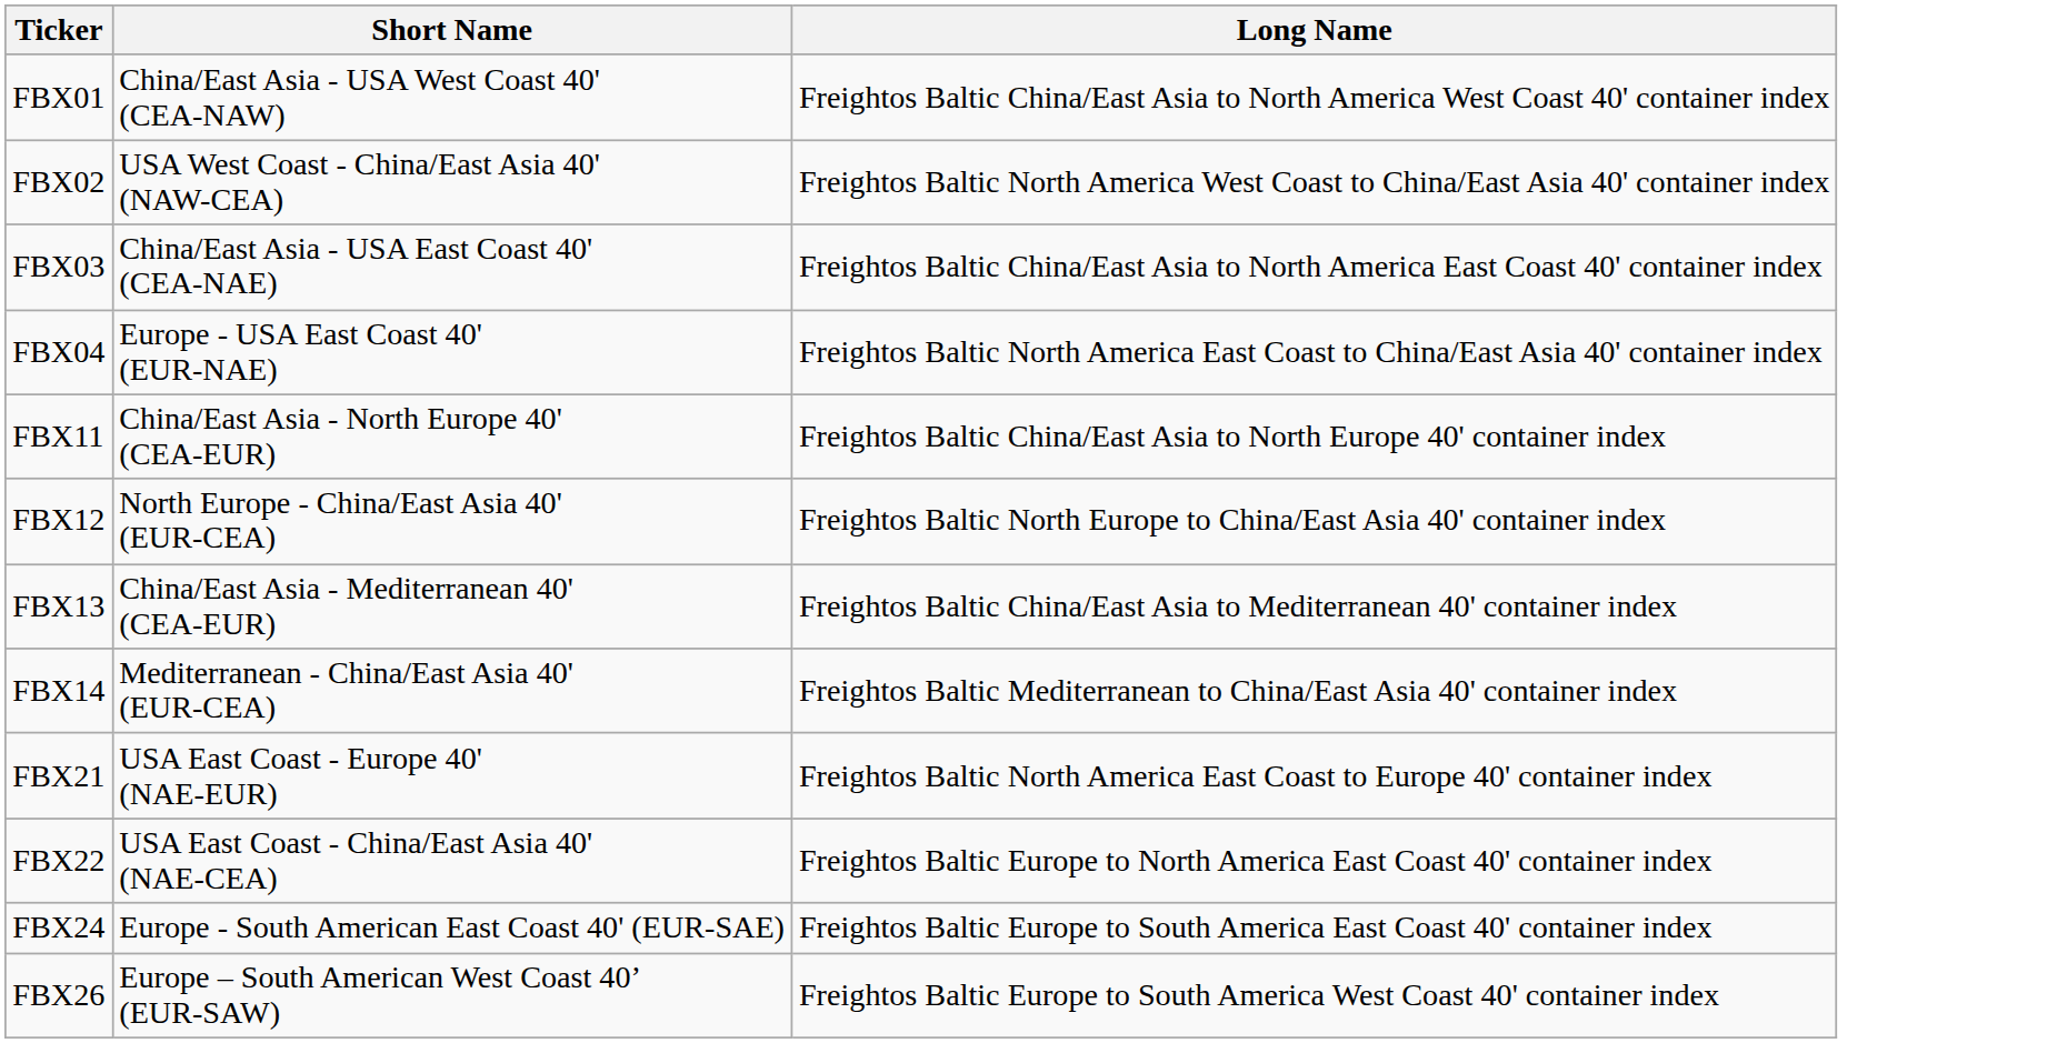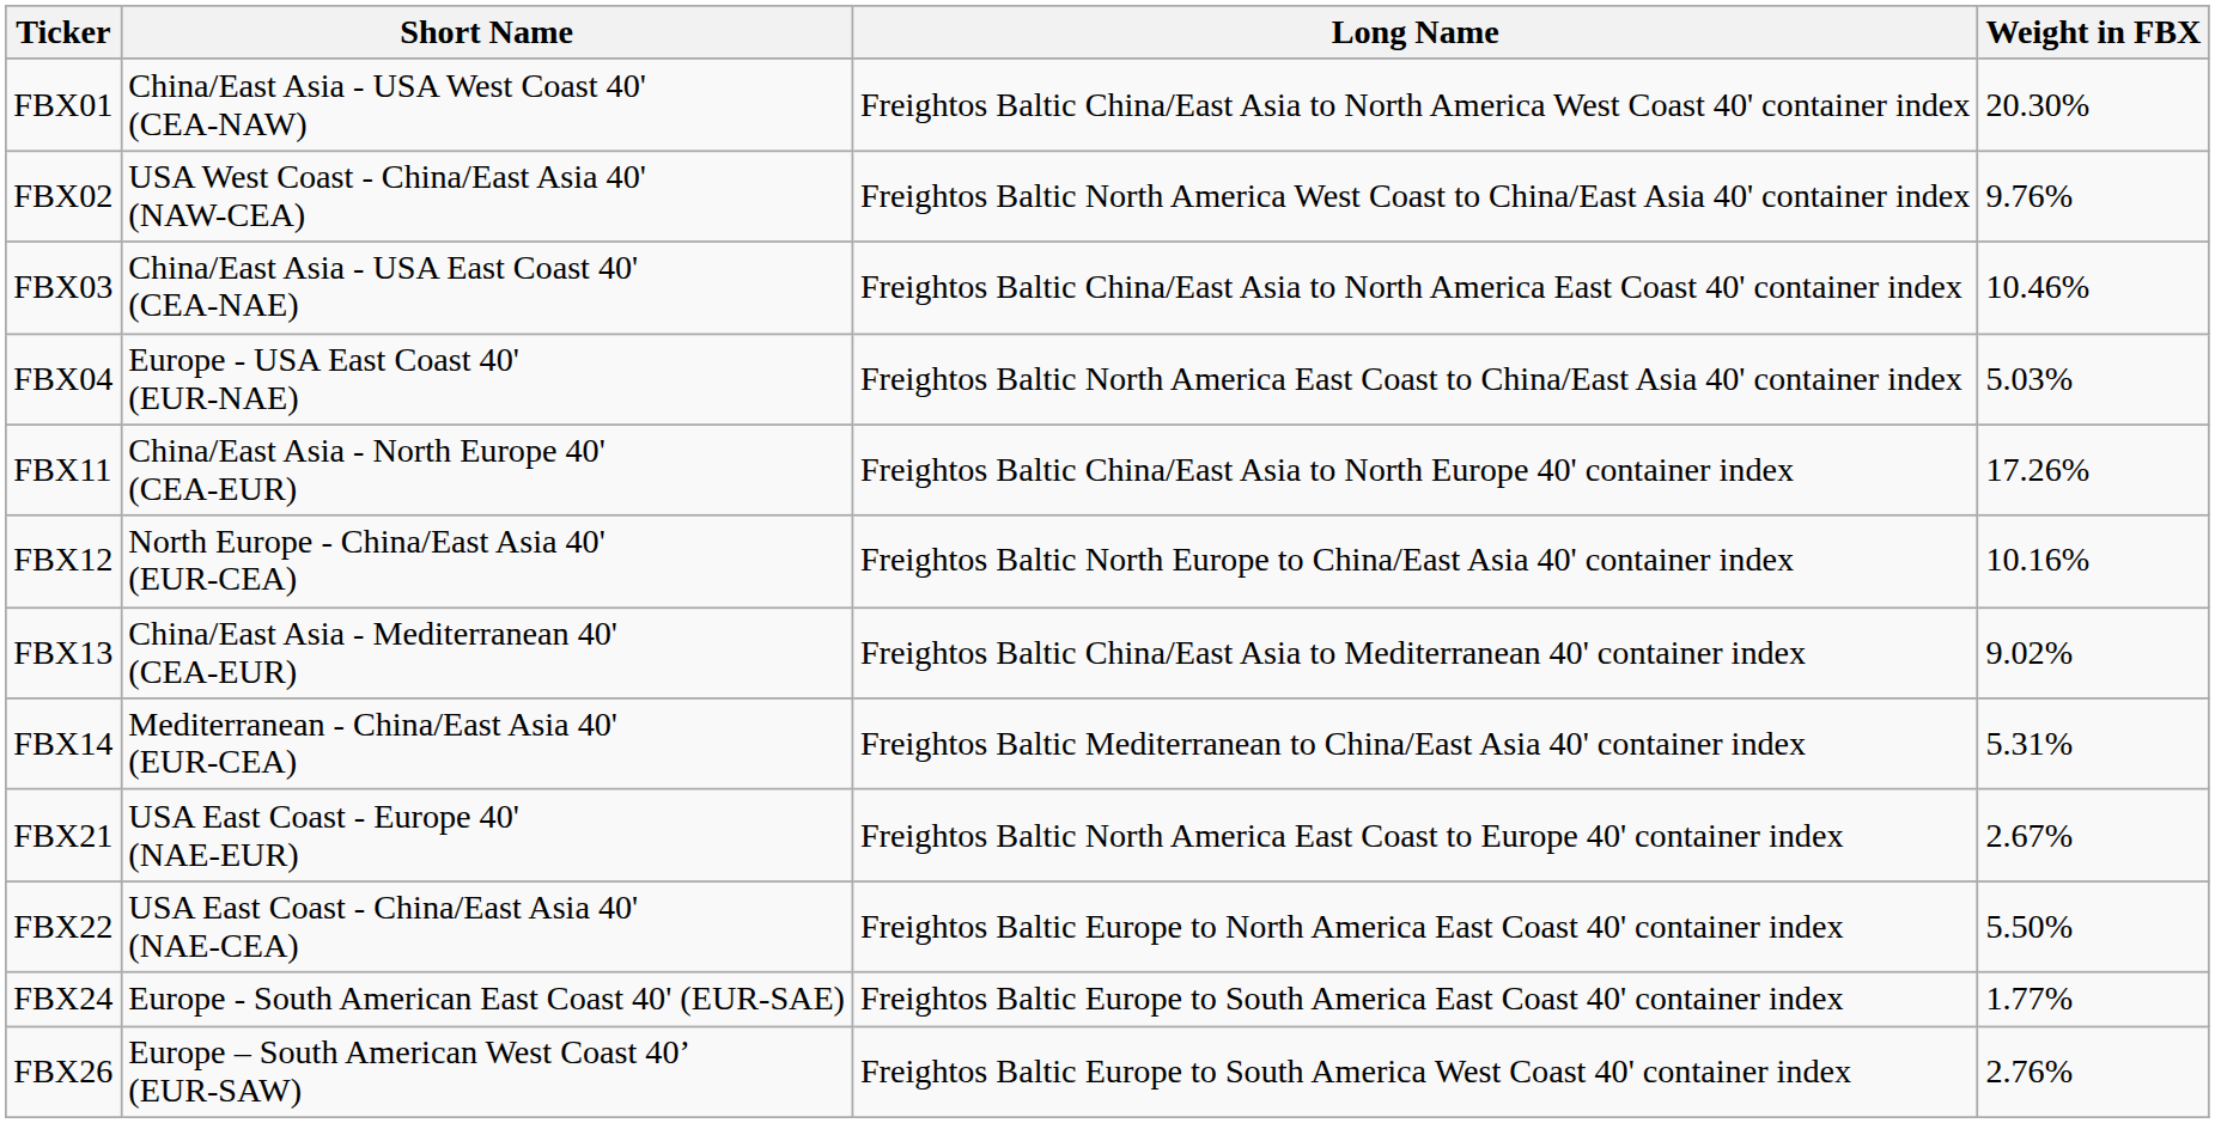 <table class="wikitable">
 <tr>
 <th>Ticker</th>
 <th>Short Name</th>
 <th>Long Name</th>
+<th>Weight in FBX</th>
 </tr>
 <tr>
 <td>FBX01</td>
 <td>China/East Asia - USA West Coast 40'<br>(CEA-NAW)</td>
 <td>Freightos Baltic China/East Asia to North America West Coast 40' container index</td>
+<td>20.30%</td>
 </tr>
 <tr>
 <td>FBX02</td>
 <td>USA West Coast - China/East Asia 40'<br>(NAW-CEA)</td>
 <td>Freightos Baltic North America West Coast to China/East Asia 40' container index</td>
+<td>9.76%</td>
 </tr>
 <tr>
 <td>FBX03</td>
 <td>China/East Asia - USA East Coast 40'<br>(CEA-NAE)</td>
 <td>Freightos Baltic China/East Asia to North America East Coast 40' container index</td>
+<td>10.46%</td>
 </tr>
 <tr>
 <td>FBX04</td>
 <td>Europe - USA East Coast 40'<br>(EUR-NAE)</td>
 <td>Freightos Baltic North America East Coast to China/East Asia 40' container index</td>
+<td>5.03%</td>
 </tr>
 <tr>
 <td>FBX11</td>
 <td>China/East Asia - North Europe 40'<br>(CEA-EUR)</td>
 <td>Freightos Baltic China/East Asia to North Europe 40' container index</td>
+<td>17.26%</td>
 </tr>
 <tr>
 <td>FBX12</td>
 <td>North Europe - China/East Asia 40'<br>(EUR-CEA)</td>
 <td>Freightos Baltic North Europe to China/East Asia 40' container index</td>
+<td>10.16%</td>
 </tr>
 <tr>
 <td>FBX13</td>
 <td>China/East Asia - Mediterranean 40'<br>(CEA-EUR)</td>
 <td>Freightos Baltic China/East Asia to Mediterranean 40' container index</td>
+<td>9.02%</td>
 </tr>
 <tr>
 <td>FBX14</td>
 <td>Mediterranean - China/East Asia 40'<br>(EUR-CEA)</td>
 <td>Freightos Baltic Mediterranean to China/East Asia 40' container index</td>
+<td>5.31%</td>
 </tr>
 <tr>
 <td>FBX21</td>
 <td>USA East Coast - Europe 40'<br>(NAE-EUR)</td>
 <td>Freightos Baltic North America East Coast to Europe 40' container index</td>
+<td>2.67%</td>
 </tr>
 <tr>
 <td>FBX22</td>
 <td>USA East Coast - China/East Asia 40'<br>(NAE-CEA)</td>
 <td>Freightos Baltic Europe to North America East Coast 40' container index</td>
+<td>5.50%</td>
 </tr>
 <tr>
 <td>FBX24</td>
 <td>Europe - South American East Coast 40' (EUR-SAE)</td>
 <td>Freightos Baltic Europe to South America East Coast 40' container index</td>
+<td>1.77%</td>
 </tr>
 <tr>
 <td>FBX26</td>
 <td>Europe – South American West Coast 40’<br>(EUR-SAW)</td>
 <td>Freightos Baltic Europe to South America West Coast 40' container index</td>
+<td>2.76%</td>
 </tr>
 </table>
